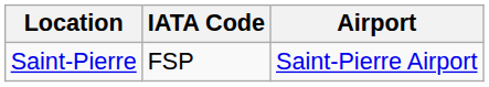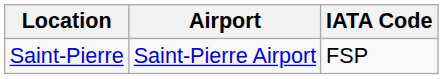 <table class="wikitable sortable">
 <tr>
 <th>Location</th>
+<th>Airport</th>
 <th>IATA Code</th>
-<th>Airport</th>
 </tr>
 <tr>
 <td><a href='#'>Saint-Pierre</a></td>
+<td><a href='#'>Saint-Pierre Airport</a></td>
 <td>FSP</td>
-<td><a href='#'>Saint-Pierre Airport</a></td>
 </tr>
 </table>
